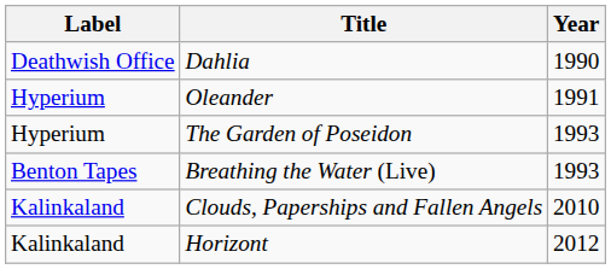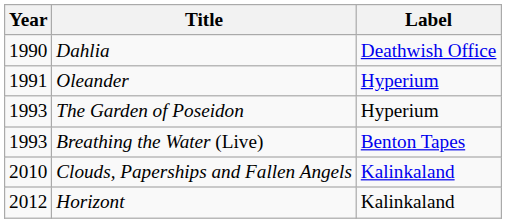 <table class="wikitable">
 <tr>
+<th>Year</th>
+<th>Title</th>
 <th>Label</th>
-<th>Title</th>
-<th>Year</th>
 </tr>
 <tr>
+<td>1990</td>
+<td><em>Dahlia</em></td>
 <td><a href='#'>Deathwish Office</a></td>
-<td><em>Dahlia</em></td>
-<td>1990</td>
 </tr>
 <tr>
+<td>1991</td>
+<td><em>Oleander</em></td>
 <td><a href='#'>Hyperium</a></td>
-<td><em>Oleander</em></td>
-<td>1991</td>
 </tr>
 <tr>
+<td>1993</td>
+<td><em>The Garden of Poseidon</em></td>
 <td>Hyperium</td>
-<td><em>The Garden of Poseidon</em></td>
-<td>1993</td>
 </tr>
 <tr>
+<td>1993</td>
+<td><em>Breathing the Water</em> (Live)</td>
 <td><a href='#'>Benton Tapes</a></td>
-<td><em>Breathing the Water</em> (Live)</td>
-<td>1993</td>
 </tr>
 <tr>
+<td>2010</td>
+<td><em>Clouds, Paperships and Fallen Angels</em></td>
 <td><a href='#'>Kalinkaland</a></td>
-<td><em>Clouds, Paperships and Fallen Angels</em></td>
-<td>2010</td>
 </tr>
 <tr>
+<td>2012</td>
+<td><em>Horizont</em></td>
 <td>Kalinkaland</td>
-<td><em>Horizont</em></td>
-<td>2012</td>
 </tr>
 </table>
